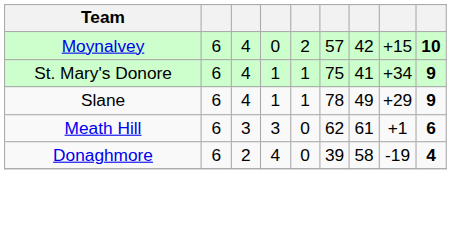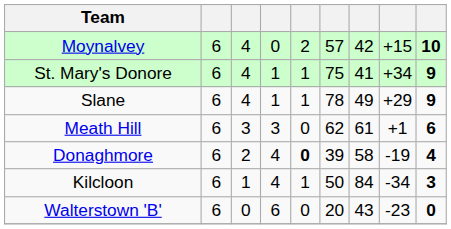 <table class="wikitable" style="text-align:center">
 <tr>
 <th width="175">Team</th>
 <th width="20"></th>
 <th width="20"></th>
 <th width="20"></th>
 <th width="20"></th>
 <th width="20"></th>
 <th width="20"></th>
 <th width="20"></th>
 <th width="20"></th>
 </tr>
 <tr style="background:#cfc;">
 <td><a href='#'>Moynalvey</a></td>
 <td>6</td>
 <td>4</td>
 <td>0</td>
 <td>2</td>
 <td>57</td>
 <td>42</td>
 <td>+15</td>
 <td><strong>10</strong></td>
 </tr>
 <tr style="background:#cfc;">
 <td>St. Mary's Donore</td>
 <td>6</td>
 <td>4</td>
 <td>1</td>
 <td>1</td>
 <td>75</td>
 <td>41</td>
 <td>+34</td>
 <td><strong>9</strong></td>
 </tr>
 <tr>
 <td>Slane</td>
 <td>6</td>
 <td>4</td>
 <td>1</td>
 <td>1</td>
 <td>78</td>
 <td>49</td>
 <td>+29</td>
 <td><strong>9</strong></td>
 </tr>
 <tr>
 <td><a href='#'>Meath Hill</a></td>
 <td>6</td>
 <td>3</td>
 <td>3</td>
 <td>0</td>
 <td>62</td>
 <td>61</td>
 <td>+1</td>
 <td><strong>6</strong></td>
 </tr>
 <tr>
 <td><a href='#'>Donaghmore</a></td>
 <td>6</td>
 <td>2</td>
 <td>4</td>
-<td>0</td>
+<td><strong>0</strong></td>
 <td>39</td>
 <td>58</td>
 <td>-19</td>
 <td><strong>4</strong></td>
 </tr>
 <tr>
+<td>Kilcloon</td>
+<td>6</td>
+<td>1</td>
+<td>4</td>
+<td>1</td>
+<td>50</td>
+<td>84</td>
+<td>-34</td>
+<td><strong>3</strong></td>
+</tr>
+<tr>
+<td><a href='#'>Walterstown 'B'</a></td>
+<td>6</td>
+<td>0</td>
+<td>6</td>
+<td>0</td>
+<td>20</td>
+<td>43</td>
+<td>-23</td>
+<td><strong>0</strong></td>
+</tr>
+<tr>
 </tr>
 </table>
